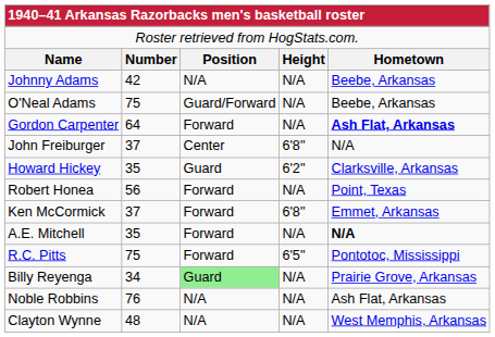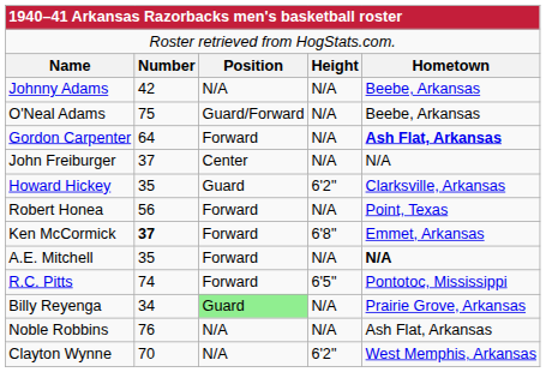 <table class="wikitable">
 <tr>
 <td colspan="9" style="background-color: #C41E3A; color: #FFFFFF"><strong>1940–41 Arkansas Razorbacks men's basketball roster</strong></td>
 </tr>
 <tr>
 <td colspan="9" align="center"><em>Roster retrieved from HogStats.com. </em></td>
 </tr>
 <tr>
 <th>Name</th>
 <th>Number</th>
 <th>Position</th>
 <th>Height</th>
 <th>Hometown</th>
 </tr>
 <tr>
 <td><a href='#'>Johnny Adams</a></td>
 <td>42</td>
 <td>N/A</td>
 <td>N/A</td>
 <td><a href='#'>Beebe, Arkansas</a></td>
 </tr>
 <tr>
 <td>O'Neal Adams</td>
 <td>75</td>
 <td>Guard/Forward</td>
 <td>N/A</td>
 <td>Beebe, Arkansas</td>
 </tr>
 <tr>
 <td><a href='#'>Gordon Carpenter</a></td>
 <td>64</td>
 <td>Forward</td>
 <td>N/A</td>
 <td><strong><a href='#'>Ash Flat, Arkansas</a></strong></td>
 </tr>
 <tr>
 <td>John Freiburger</td>
 <td>37</td>
 <td>Center</td>
-<td>6'8"</td>
+<td>N/A</td>
 <td>N/A</td>
 </tr>
 <tr>
 <td><a href='#'>Howard Hickey</a></td>
 <td>35</td>
 <td>Guard</td>
 <td>6'2"</td>
 <td><a href='#'>Clarksville, Arkansas</a></td>
 </tr>
 <tr>
 <td>Robert Honea</td>
 <td>56</td>
 <td>Forward</td>
 <td>N/A</td>
 <td><a href='#'>Point, Texas</a></td>
 </tr>
 <tr>
 <td>Ken McCormick</td>
-<td>37</td>
+<td><strong>37</strong></td>
 <td>Forward</td>
 <td>6'8"</td>
 <td><a href='#'>Emmet, Arkansas</a></td>
 </tr>
 <tr>
 <td>A.E. Mitchell</td>
 <td>35</td>
 <td>Forward</td>
 <td>N/A</td>
 <td><strong>N/A</strong></td>
 </tr>
 <tr>
 <td><a href='#'>R.C. Pitts</a></td>
-<td>75</td>
+<td>74</td>
 <td>Forward</td>
 <td>6'5"</td>
 <td><a href='#'>Pontotoc, Mississippi</a></td>
 </tr>
 <tr>
 <td>Billy Reyenga</td>
 <td>34</td>
 <td style="background: lightgreen;">Guard</td>
 <td>N/A</td>
 <td><a href='#'>Prairie Grove, Arkansas</a></td>
 </tr>
 <tr>
 <td>Noble Robbins</td>
 <td>76</td>
 <td>N/A</td>
 <td>N/A</td>
 <td>Ash Flat, Arkansas</td>
 </tr>
 <tr>
 <td>Clayton Wynne</td>
-<td>48</td>
+<td>70</td>
 <td>N/A</td>
-<td>N/A</td>
+<td>6'2"</td>
 <td><a href='#'>West Memphis, Arkansas</a></td>
 </tr>
 </table>
